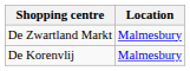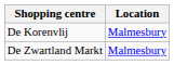 <table class="wikitable sortable">
 <tr>
 <th>Shopping centre</th>
 <th>Location</th>
 </tr>
 <tr>
+<td>De Korenvlij</td>
+<td><a href='#'>Malmesbury</a></td>
+</tr>
+<tr>
 <td>De Zwartland Markt</td>
 <td><a href='#'>Malmesbury</a></td>
 </tr>
-<tr>
-<td>De Korenvlij</td>
-<td><a href='#'>Malmesbury</a></td>
-</tr>
 </table>
